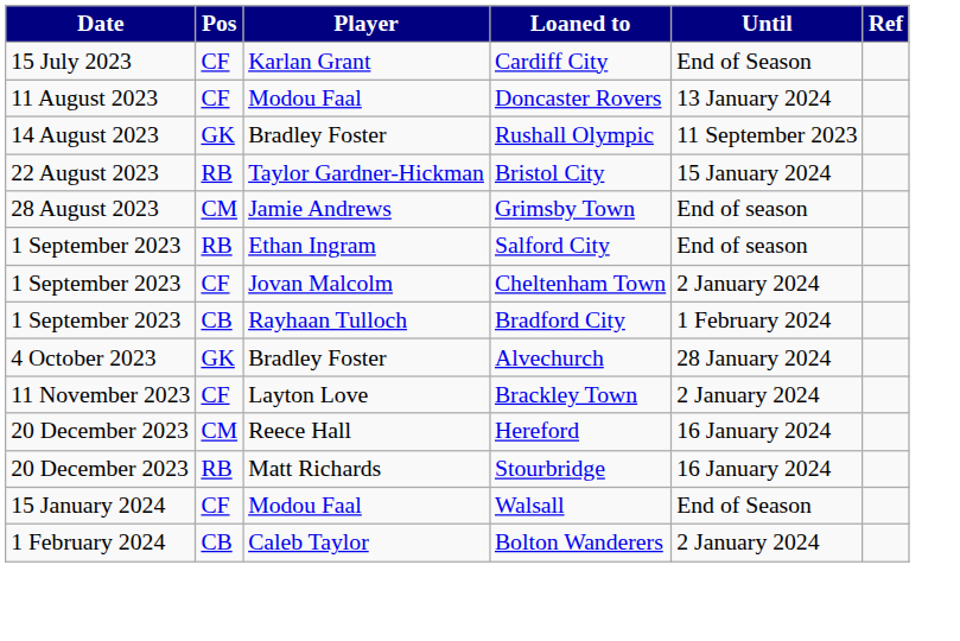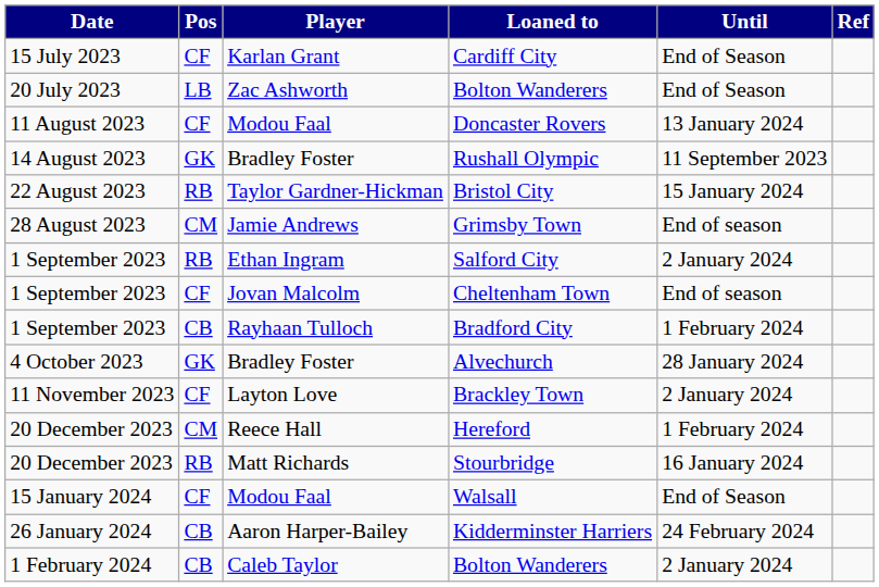 <table class="wikitable plainrowheaders sortable">
 <tr>
 <th style="background:#000080; color:white;">Date</th>
 <th style="background:#000080; color:white;">Pos</th>
 <th style="background:#000080; color:white;">Player</th>
 <th style="background:#000080; color:white;">Loaned to</th>
 <th style="background:#000080; color:white;">Until</th>
 <th style="background:#000080; color:white;">Ref</th>
 </tr>
 <tr>
 <td>15 July 2023</td>
 <td><a href='#'>CF</a></td>
 <td> <a href='#'>Karlan Grant</a></td>
 <td> <a href='#'>Cardiff City</a></td>
+<td>End of Season</td>
+<td></td>
+</tr>
+<tr>
+<td>20 July 2023</td>
+<td><a href='#'>LB</a></td>
+<td> <a href='#'>Zac Ashworth</a></td>
+<td> <a href='#'>Bolton Wanderers</a></td>
 <td>End of Season</td>
 <td></td>
 </tr>
 <tr>
 <td>11 August 2023</td>
 <td><a href='#'>CF</a></td>
 <td> <a href='#'>Modou Faal</a></td>
 <td> <a href='#'>Doncaster Rovers</a></td>
 <td>13 January 2024</td>
 <td></td>
 </tr>
 <tr>
 <td>14 August 2023</td>
 <td><a href='#'>GK</a></td>
 <td> Bradley Foster</td>
 <td> <a href='#'>Rushall Olympic</a></td>
 <td>11 September 2023</td>
 <td></td>
 </tr>
 <tr>
 <td>22 August 2023</td>
 <td><a href='#'>RB</a></td>
 <td> <a href='#'>Taylor Gardner-Hickman</a></td>
 <td> <a href='#'>Bristol City</a></td>
 <td>15 January 2024</td>
 <td></td>
 </tr>
 <tr>
 <td>28 August 2023</td>
 <td><a href='#'>CM</a></td>
 <td> <a href='#'>Jamie Andrews</a></td>
 <td> <a href='#'>Grimsby Town</a></td>
 <td>End of season</td>
 <td></td>
 </tr>
 <tr>
 <td>1 September 2023</td>
 <td><a href='#'>RB</a></td>
 <td> <a href='#'>Ethan Ingram</a></td>
 <td> <a href='#'>Salford City</a></td>
-<td>End of season</td>
+<td>2 January 2024</td>
 <td></td>
 </tr>
 <tr>
 <td>1 September 2023</td>
 <td><a href='#'>CF</a></td>
 <td> <a href='#'>Jovan Malcolm</a></td>
 <td> <a href='#'>Cheltenham Town</a></td>
-<td>2 January 2024</td>
+<td>End of season</td>
 <td></td>
 </tr>
 <tr>
 <td>1 September 2023</td>
 <td><a href='#'>CB</a></td>
 <td> <a href='#'>Rayhaan Tulloch</a></td>
 <td> <a href='#'>Bradford City</a></td>
 <td>1 February 2024</td>
 <td></td>
 </tr>
 <tr>
 <td>4 October 2023</td>
 <td><a href='#'>GK</a></td>
 <td> Bradley Foster</td>
 <td> <a href='#'>Alvechurch</a></td>
 <td>28 January 2024</td>
 <td></td>
 </tr>
 <tr>
 <td>11 November 2023</td>
 <td><a href='#'>CF</a></td>
 <td> Layton Love</td>
 <td> <a href='#'>Brackley Town</a></td>
 <td>2 January 2024</td>
 <td></td>
 </tr>
 <tr>
 <td>20 December 2023</td>
 <td><a href='#'>CM</a></td>
 <td> Reece Hall</td>
 <td> <a href='#'>Hereford</a></td>
-<td>16 January 2024</td>
+<td>1 February 2024</td>
 <td></td>
 </tr>
 <tr>
 <td>20 December 2023</td>
 <td><a href='#'>RB</a></td>
 <td> Matt Richards</td>
 <td> <a href='#'>Stourbridge</a></td>
 <td>16 January 2024</td>
 <td></td>
 </tr>
 <tr>
 <td>15 January 2024</td>
 <td><a href='#'>CF</a></td>
 <td> <a href='#'>Modou Faal</a></td>
 <td> <a href='#'>Walsall</a></td>
 <td>End of Season</td>
 <td></td>
 </tr>
 <tr>
+<td>26 January 2024</td>
+<td><a href='#'>CB</a></td>
+<td> Aaron Harper-Bailey</td>
+<td> <a href='#'>Kidderminster Harriers</a></td>
+<td>24 February 2024</td>
+<td></td>
+</tr>
+<tr>
 <td>1 February 2024</td>
 <td><a href='#'>CB</a></td>
 <td> <a href='#'>Caleb Taylor</a></td>
 <td> <a href='#'>Bolton Wanderers</a></td>
 <td>2 January 2024</td>
 <td></td>
 </tr>
 </table>
